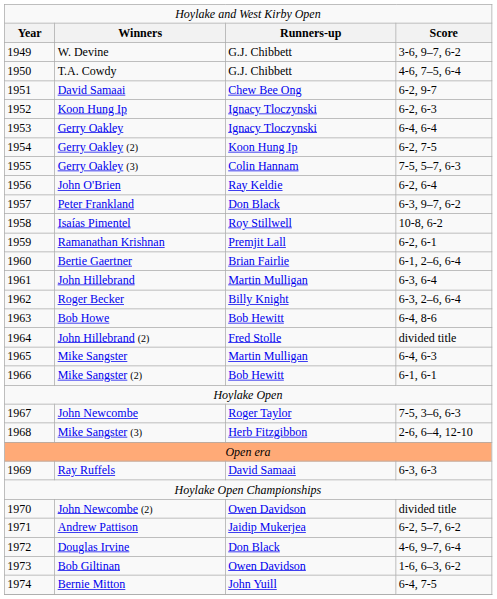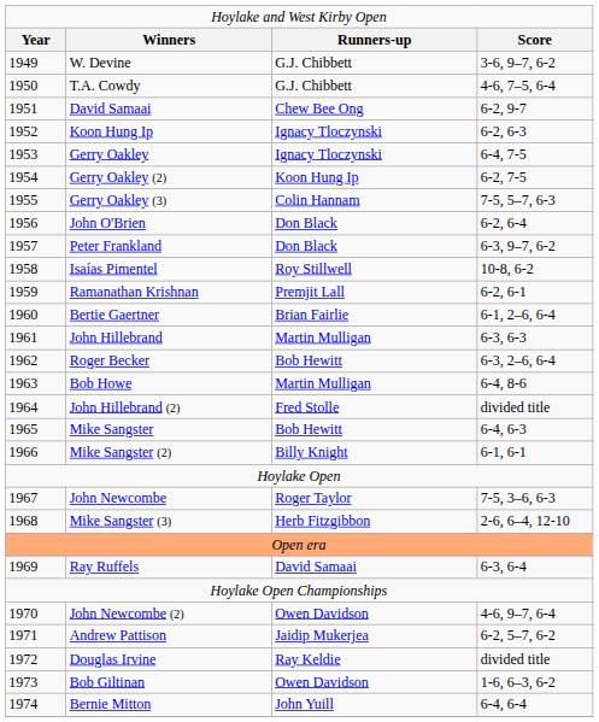 <table class="wikitable">
 <tr>
 <td colspan=4 align=center><em>Hoylake and West Kirby Open</em></td>
 </tr>
 <tr>
 <th style="width:60px;">Year</th>
 <th style="width:220px;">Winners</th>
 <th style="width:220px;">Runners-up</th>
 <th style="width:120px;">Score</th>
 </tr>
 <tr>
 <td>1949</td>
 <td> W. Devine</td>
 <td> G.J. Chibbett</td>
 <td>3-6, 9–7, 6-2</td>
 </tr>
 <tr>
 <td>1950</td>
 <td> T.A. Cowdy</td>
 <td> G.J. Chibbett</td>
 <td>4-6, 7–5, 6-4</td>
 </tr>
 <tr>
 <td>1951</td>
 <td> <a href='#'>David Samaai</a></td>
 <td> <a href='#'>Chew Bee Ong</a></td>
 <td>6-2, 9-7</td>
 </tr>
 <tr>
 <td>1952</td>
 <td> <a href='#'>Koon Hung Ip</a></td>
 <td> <a href='#'>Ignacy Tloczynski</a></td>
 <td>6-2, 6-3</td>
 </tr>
 <tr>
 <td>1953</td>
 <td> <a href='#'>Gerry Oakley</a></td>
 <td> <a href='#'>Ignacy Tloczynski</a></td>
-<td>6-4, 6-4</td>
+<td>6-4, 7-5</td>
 </tr>
 <tr>
 <td>1954</td>
 <td> <a href='#'>Gerry Oakley</a> <small>(2)</small></td>
 <td> <a href='#'>Koon Hung Ip</a></td>
 <td>6-2, 7-5</td>
 </tr>
 <tr>
 <td>1955</td>
 <td> <a href='#'>Gerry Oakley</a> <small>(3)</small></td>
 <td> <a href='#'>Colin Hannam</a></td>
 <td>7-5, 5–7, 6-3</td>
 </tr>
 <tr>
 <td>1956</td>
 <td> <a href='#'>John O'Brien</a></td>
-<td> <a href='#'>Ray Keldie</a></td>
+<td> <a href='#'>Don Black</a></td>
 <td>6-2, 6-4</td>
 </tr>
 <tr>
 <td>1957</td>
 <td>  <a href='#'>Peter Frankland</a></td>
 <td> <a href='#'>Don Black</a></td>
 <td>6-3, 9–7, 6-2</td>
 </tr>
 <tr>
 <td>1958</td>
 <td>  <a href='#'>Isaías Pimentel</a></td>
 <td> <a href='#'>Roy Stillwell</a></td>
 <td>10-8, 6-2</td>
 </tr>
 <tr>
 <td>1959</td>
 <td> <a href='#'>Ramanathan Krishnan</a></td>
 <td> <a href='#'>Premjit Lall</a></td>
 <td>6-2, 6-1</td>
 </tr>
 <tr>
 <td>1960</td>
 <td> <a href='#'>Bertie Gaertner</a></td>
 <td> <a href='#'>Brian Fairlie</a></td>
 <td>6-1, 2–6, 6-4</td>
 </tr>
 <tr>
 <td>1961</td>
 <td> <a href='#'>John Hillebrand</a></td>
 <td> <a href='#'>Martin Mulligan</a></td>
-<td>6-3, 6-4</td>
+<td>6-3, 6-3</td>
 </tr>
 <tr>
 <td>1962</td>
 <td> <a href='#'>Roger Becker</a></td>
-<td> <a href='#'>Billy Knight</a></td>
+<td> <a href='#'>Bob Hewitt</a></td>
 <td>6-3, 2–6, 6-4</td>
 </tr>
 <tr>
 <td>1963</td>
 <td> <a href='#'>Bob Howe</a></td>
-<td> <a href='#'>Bob Hewitt</a></td>
+<td> <a href='#'>Martin Mulligan</a></td>
 <td>6-4, 8-6</td>
 </tr>
 <tr>
 <td>1964</td>
 <td> <a href='#'>John Hillebrand</a> <small>(2)</small></td>
 <td> <a href='#'>Fred Stolle</a></td>
 <td>divided title</td>
 </tr>
 <tr>
 <td>1965</td>
 <td> <a href='#'>Mike Sangster</a></td>
-<td> <a href='#'>Martin Mulligan</a></td>
+<td> <a href='#'>Bob Hewitt</a></td>
 <td>6-4, 6-3</td>
 </tr>
 <tr>
 <td>1966</td>
 <td> <a href='#'>Mike Sangster</a> <small>(2)</small></td>
-<td> <a href='#'>Bob Hewitt</a></td>
+<td> <a href='#'>Billy Knight</a></td>
 <td>6-1, 6-1</td>
 </tr>
 <tr>
 <td colspan=4 align=center><em>Hoylake Open</em></td>
 </tr>
 <tr>
 <td>1967</td>
 <td> <a href='#'>John Newcombe</a></td>
 <td> <a href='#'>Roger Taylor</a></td>
 <td>7-5, 3–6, 6-3</td>
 </tr>
 <tr>
 <td>1968</td>
 <td> <a href='#'>Mike Sangster</a> <small>(3)</small></td>
 <td> <a href='#'>Herb Fitzgibbon</a></td>
 <td>2-6, 6–4, 12-10</td>
 </tr>
 <tr style=background-color:#ffaa77>
 <td colspan=4 align=center><em>Open era </em></td>
 </tr>
 <tr>
 <td>1969</td>
 <td> <a href='#'>Ray Ruffels</a></td>
 <td> <a href='#'>David Samaai</a></td>
-<td>6-3, 6-3</td>
+<td>6-3, 6-4</td>
 </tr>
 <tr>
 <td colspan=4 align=center><em>Hoylake Open Championships</em></td>
 </tr>
 <tr>
 <td>1970</td>
 <td> <a href='#'>John Newcombe</a> <small>(2)</small></td>
 <td> <a href='#'>Owen Davidson</a></td>
-<td>divided title</td>
+<td>4-6, 9–7, 6-4</td>
 </tr>
 <tr>
 <td>1971</td>
 <td> <a href='#'>Andrew Pattison</a></td>
 <td> <a href='#'>Jaidip Mukerjea</a></td>
 <td>6-2, 5–7, 6-2</td>
 </tr>
 <tr>
 <td>1972</td>
 <td> <a href='#'>Douglas Irvine</a></td>
-<td> <a href='#'>Don Black</a></td>
-<td>4-6, 9–7, 6-4</td>
+<td> <a href='#'>Ray Keldie</a></td>
+<td>divided title</td>
 </tr>
 <tr>
 <td>1973</td>
 <td> <a href='#'>Bob Giltinan</a></td>
 <td> <a href='#'>Owen Davidson</a></td>
 <td>1-6, 6–3, 6-2</td>
 </tr>
 <tr>
 <td>1974</td>
 <td> <a href='#'>Bernie Mitton</a></td>
 <td> <a href='#'>John Yuill</a></td>
-<td>6-4, 7-5</td>
+<td>6-4, 6-4</td>
 </tr>
 <tr>
 </tr>
 </table>
